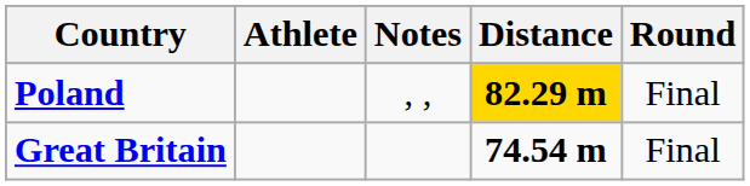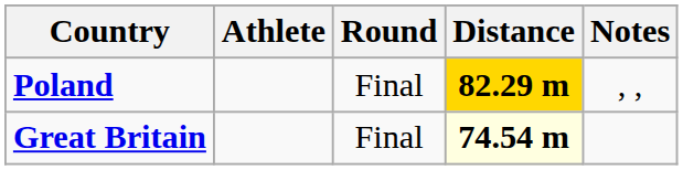 <table class="wikitable sortable" style="text-align:center">
 <tr>
 <th>Country</th>
 <th>Athlete</th>
+<th>Round</th>
+<th>Distance</th>
 <th>Notes</th>
-<th>Distance</th>
-<th>Round</th>
 </tr>
 <tr>
 <td align=left><strong><a href='#'>Poland</a></strong></td>
 <td align=left></td>
+<td>Final</td>
+<td style="background: gold;"><strong>82.29 m</strong></td>
 <td>, , </td>
-<td style="background: gold;"><strong>82.29 m</strong></td>
-<td>Final</td>
 </tr>
 <tr>
 <td align=left><strong><a href='#'>Great Britain</a></strong></td>
 <td align=left></td>
+<td>Final</td>
+<td style="background: lightyellow;"><strong>74.54 m</strong></td>
 <td></td>
-<td><strong>74.54 m</strong></td>
-<td>Final</td>
 </tr>
 </table>
